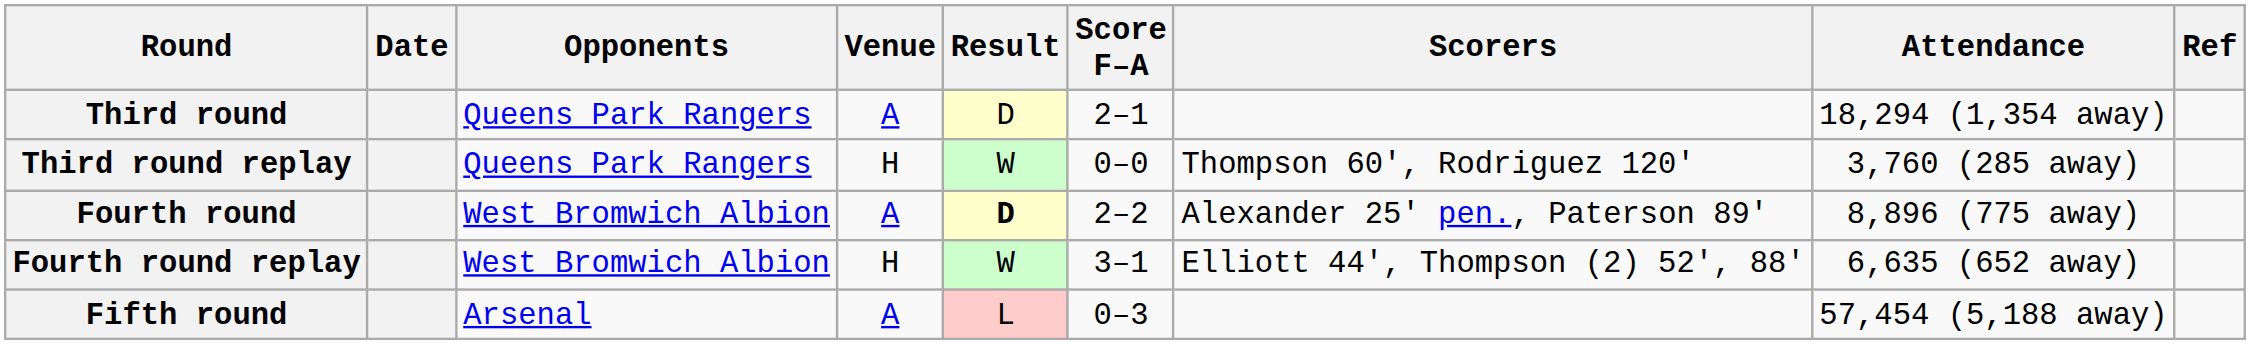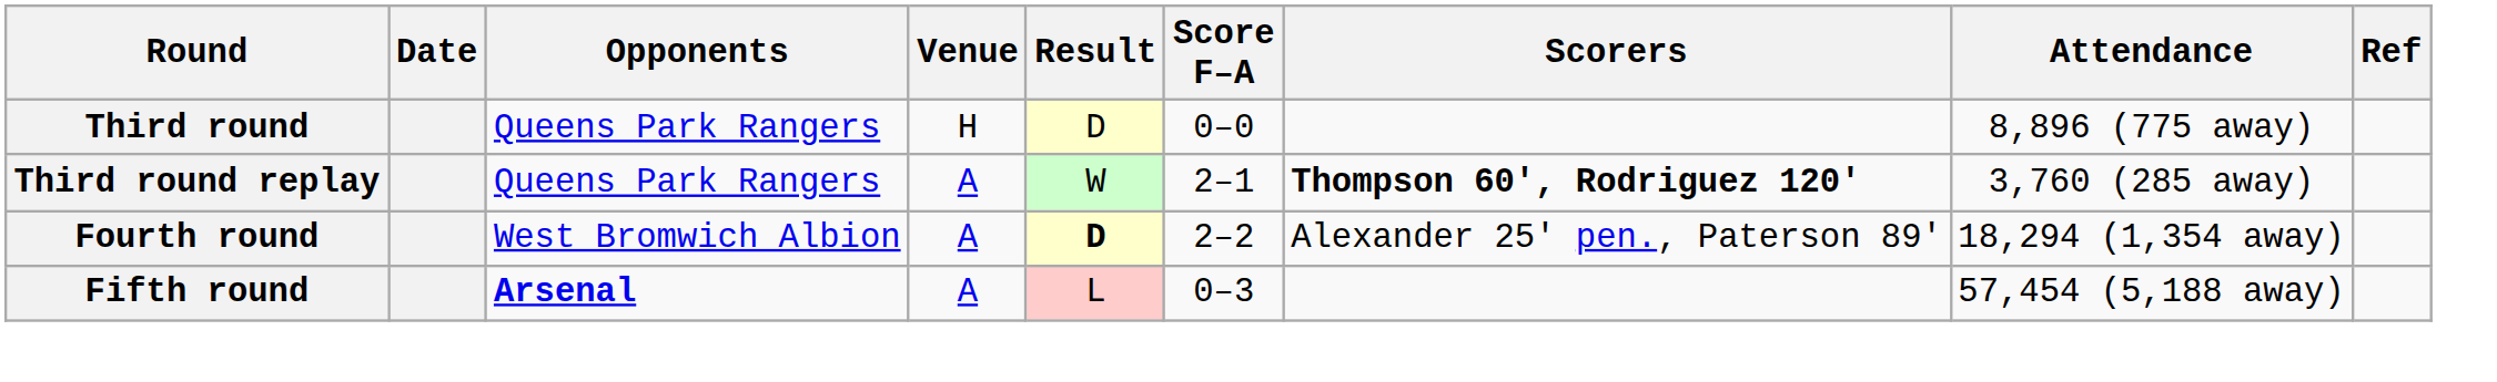 <table class="wikitable plainrowheaders sortable" style="text-align:center">
 <tr>
 <th scope="col">Round</th>
 <th scope="col">Date</th>
 <th scope="col">Opponents</th>
 <th scope="col">Venue</th>
 <th scope="col">Result</th>
 <th scope="col">Score<br>F–A</th>
 <th scope="col" class="unsortable">Scorers</th>
 <th scope="col">Attendance</th>
 <th scope="col" class="unsortable">Ref</th>
 </tr>
 <tr>
 <th scope="row">Third round</th>
 <th scope="row"></th>
 <td align="left"><a href='#'>Queens Park Rangers</a></td>
-<td><a href='#'>A</a></td>
+<td>H</td>
 <td style="background-color:#FFFFCC">D</td>
-<td>2–1 </td>
+<td>0–0</td>
 <td align="left"></td>
-<td>18,294 (1,354 away)</td>
+<td>8,896 (775 away)</td>
 <td></td>
 </tr>
 <tr>
 <th scope="row">Third round replay</th>
 <th scope="row"></th>
 <td align="left"><a href='#'>Queens Park Rangers</a></td>
-<td>H</td>
+<td><a href='#'>A</a></td>
 <td style="background-color:#CCFFCC">W</td>
-<td>0–0</td>
-<td align="left">Thompson 60', Rodriguez 120'</td>
+<td>2–1 </td>
+<td align="left"><strong>Thompson 60', Rodriguez 120'</strong></td>
 <td>3,760 (285 away)</td>
 <td></td>
 </tr>
 <tr>
 <th scope="row">Fourth round</th>
 <th scope="row"></th>
 <td align="left"><a href='#'>West Bromwich Albion</a></td>
 <td><a href='#'>A</a></td>
 <td style="background-color:#FFFFCC"><strong>D</strong></td>
 <td>2–2</td>
 <td align="left">Alexander 25' <a href='#'>pen.</a>, Paterson 89'</td>
-<td>8,896 (775 away)</td>
-<td></td>
-</tr>
-<tr>
-<th scope="row">Fourth round replay</th>
-<th scope="row"></th>
-<td align="left"><a href='#'>West Bromwich Albion</a></td>
-<td>H</td>
-<td style="background-color:#CCFFCC">W</td>
-<td>3–1</td>
-<td align="left">Elliott 44', Thompson (2) 52', 88'</td>
-<td>6,635 (652 away)</td>
+<td>18,294 (1,354 away)</td>
 <td></td>
 </tr>
 <tr>
 <th scope="row">Fifth round</th>
 <th scope="row"></th>
-<td align="left"><a href='#'>Arsenal</a></td>
+<td align="left"><strong><a href='#'>Arsenal</a></strong></td>
 <td><a href='#'>A</a></td>
 <td style="background-color:#FFCCCC">L</td>
 <td>0–3</td>
 <td align="left"></td>
 <td>57,454 (5,188 away)</td>
 <td></td>
 </tr>
 </table>
